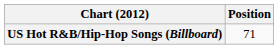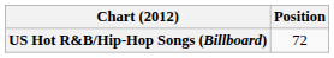 <table class="wikitable plainrowheaders" style="text-align:center;">
 <tr>
 <th scope="col">Chart (2012)</th>
 <th scope="col">Position</th>
 </tr>
 <tr>
 <th scope="row">US Hot R&B/Hip-Hop Songs (<em>Billboard</em>)</th>
-<td>71</td>
+<td>72</td>
 </tr>
 </table>
